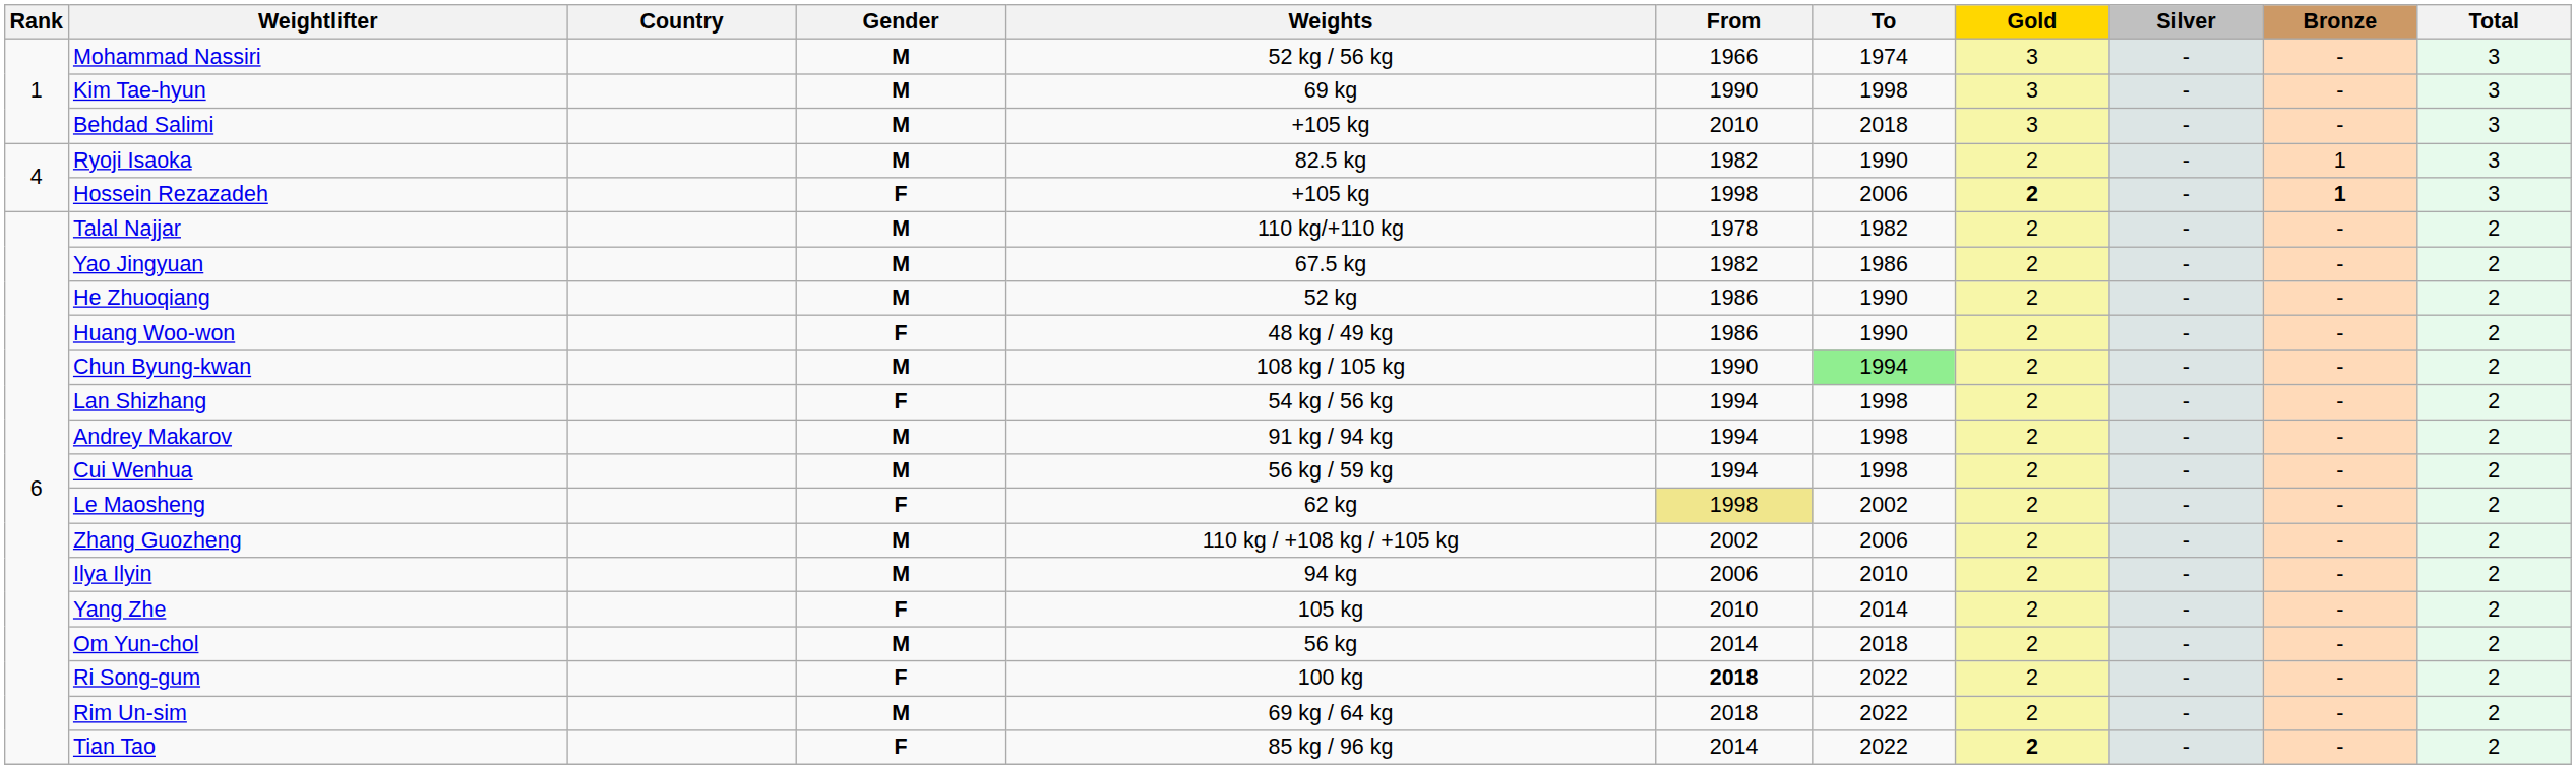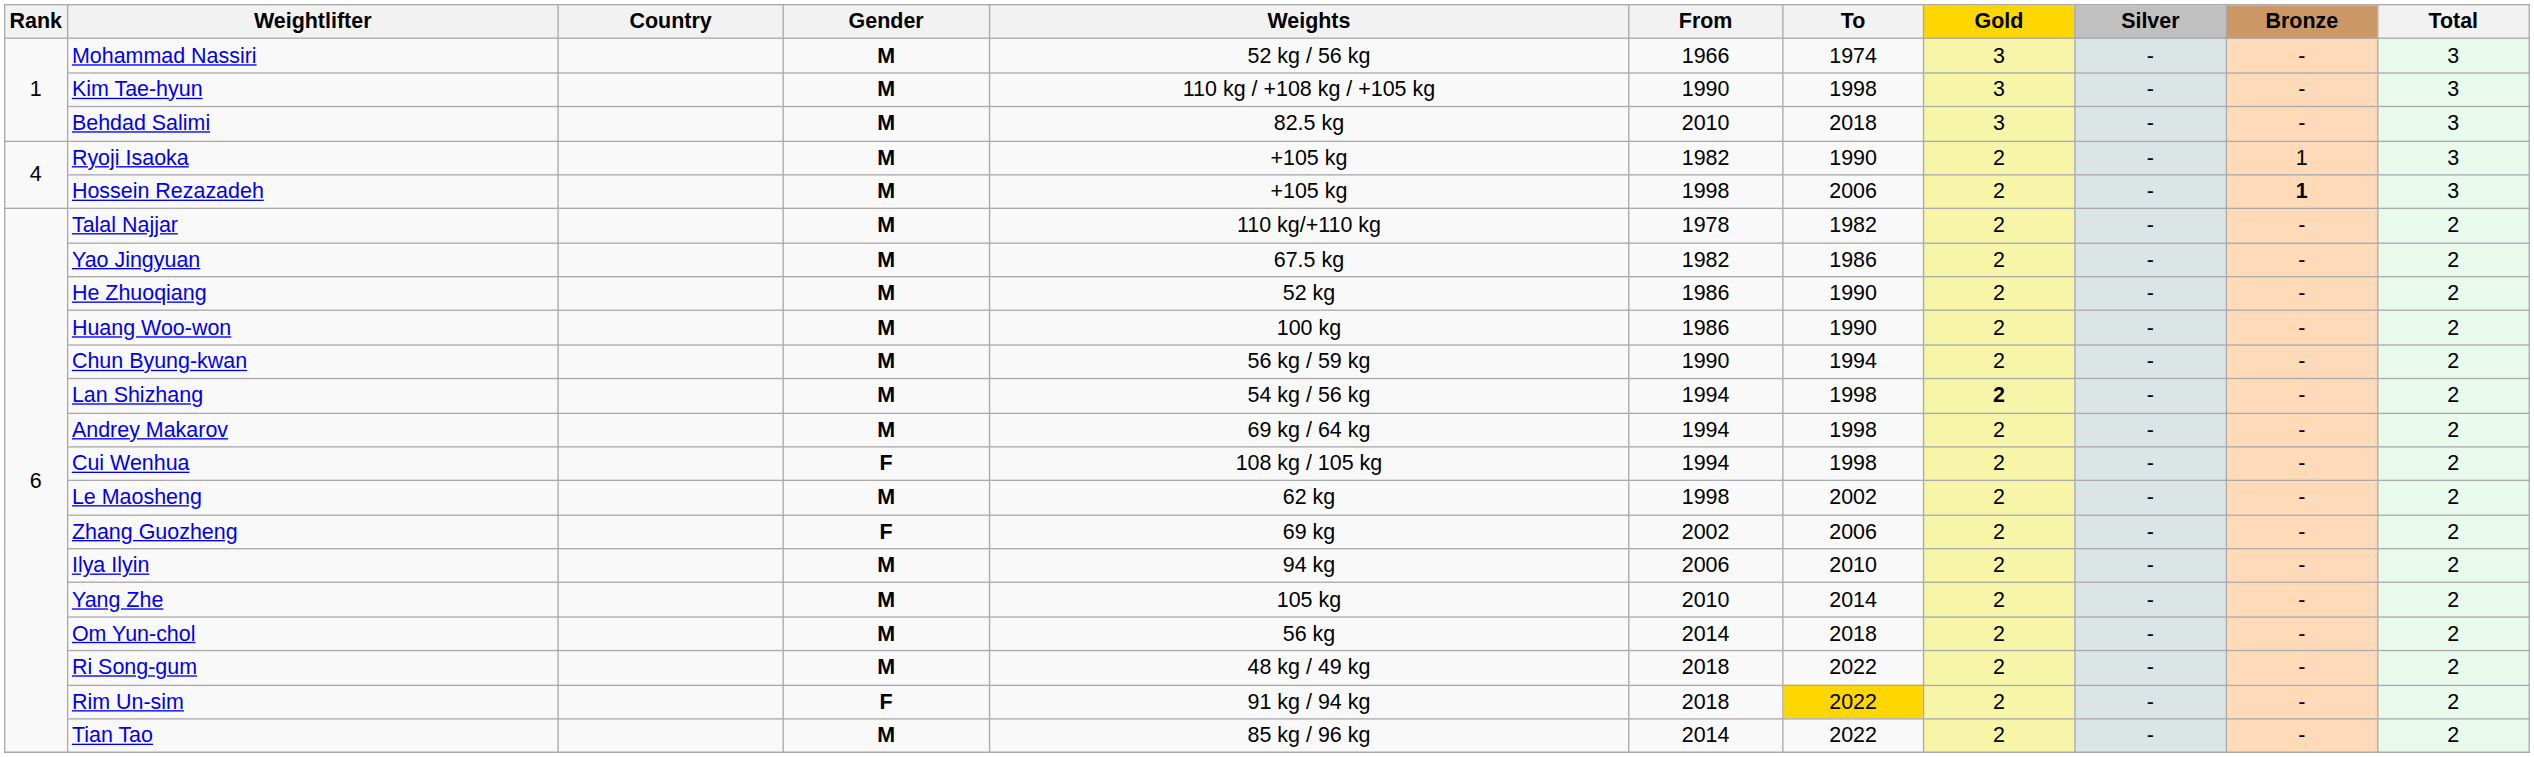 <table class="wikitable plainrowheaders" width=95% style="text-align:center;">
 <tr style="background-color:#EDEDED;">
 <th class="hintergrundfarbe5" style="width:1em">Rank</th>
 <th class="hintergrundfarbe5">Weightlifter</th>
 <th class="hintergrundfarbe5">Country</th>
 <th class="hintergrundfarbe5">Gender</th>
 <th class="hintergrundfarbe5">Weights</th>
 <th class="hintergrundfarbe5">From</th>
 <th class="hintergrundfarbe5">To</th>
 <th style="background:    gold; width:6%">Gold</th>
 <th style="background:  silver; width:6%">Silver</th>
 <th style="background: #CC9966; width:6%">Bronze</th>
 <th class="hintergrundfarbe5" style="width:6%">Total</th>
 </tr>
 <tr align="center">
 <td rowspan="3">1</td>
 <td align="left"><a href='#'>Mohammad Nassiri</a></td>
 <td align="left"></td>
 <td><strong>M</strong></td>
 <td>52 kg / 56 kg</td>
 <td>1966</td>
 <td>1974</td>
 <td bgcolor="#F7F6A8">3</td>
 <td bgcolor="#DCE5E5">-</td>
 <td bgcolor="#FFDAB9">-</td>
 <td bgcolor="#E7FAEC">3</td>
 </tr>
 <tr>
 <td align="left"><a href='#'>Kim Tae-hyun</a></td>
 <td align="left"></td>
 <td><strong>M</strong></td>
-<td>69 kg</td>
+<td>110 kg / +108 kg / +105 kg</td>
 <td>1990</td>
 <td>1998</td>
 <td bgcolor="#F7F6A8">3</td>
 <td bgcolor="#DCE5E5">-</td>
 <td bgcolor="#FFDAB9">-</td>
 <td bgcolor="#E7FAEC">3</td>
 </tr>
 <tr>
 <td align="left"><a href='#'>Behdad Salimi</a></td>
 <td align="left"></td>
 <td><strong>M</strong></td>
-<td>+105 kg</td>
+<td>82.5 kg</td>
 <td>2010</td>
 <td>2018</td>
 <td bgcolor="#F7F6A8">3</td>
 <td bgcolor="#DCE5E5">-</td>
 <td bgcolor="#FFDAB9">-</td>
 <td bgcolor="#E7FAEC">3</td>
 </tr>
 <tr align="center">
 <td rowspan="2">4</td>
 <td align="left"><a href='#'>Ryoji Isaoka</a></td>
 <td align="left"></td>
 <td><strong>M</strong></td>
-<td>82.5 kg</td>
+<td>+105 kg</td>
 <td>1982</td>
 <td>1990</td>
 <td bgcolor="#F7F6A8">2</td>
 <td bgcolor="#DCE5E5">-</td>
 <td bgcolor="#FFDAB9">1</td>
 <td bgcolor="#E7FAEC">3</td>
 </tr>
 <tr>
 <td align="left"><a href='#'>Hossein Rezazadeh</a></td>
 <td align="left"></td>
-<td><strong>F</strong></td>
+<td><strong>M</strong></td>
 <td>+105 kg</td>
 <td>1998</td>
 <td>2006</td>
-<td bgcolor="#F7F6A8"><strong>2</strong></td>
+<td bgcolor="#F7F6A8">2</td>
 <td bgcolor="#DCE5E5">-</td>
 <td bgcolor="#FFDAB9"><strong>1</strong></td>
 <td bgcolor="#E7FAEC">3</td>
 </tr>
 <tr align="center">
 <td rowspan="16">6</td>
 <td align="left"><a href='#'>Talal Najjar</a></td>
 <td align="left"></td>
 <td><strong>M</strong></td>
 <td>110 kg/+110 kg</td>
 <td>1978</td>
 <td>1982</td>
 <td bgcolor="#F7F6A8">2</td>
 <td bgcolor="#DCE5E5">-</td>
 <td bgcolor="#FFDAB9">-</td>
 <td bgcolor="#E7FAEC">2</td>
 </tr>
 <tr>
 <td align="left"><a href='#'>Yao Jingyuan</a></td>
 <td align="left"></td>
 <td><strong>M</strong></td>
 <td>67.5 kg</td>
 <td>1982</td>
 <td>1986</td>
 <td bgcolor="#F7F6A8">2</td>
 <td bgcolor="#DCE5E5">-</td>
 <td bgcolor="#FFDAB9">-</td>
 <td bgcolor="#E7FAEC">2</td>
 </tr>
 <tr>
 <td align="left"><a href='#'>He Zhuoqiang</a></td>
 <td align="left"></td>
 <td><strong>M</strong></td>
 <td>52 kg</td>
 <td>1986</td>
 <td>1990</td>
 <td bgcolor="#F7F6A8">2</td>
 <td bgcolor="#DCE5E5">-</td>
 <td bgcolor="#FFDAB9">-</td>
 <td bgcolor="#E7FAEC">2</td>
 </tr>
 <tr>
 <td align="left"><a href='#'>Huang Woo-won</a></td>
 <td align="left"></td>
-<td><strong>F</strong></td>
-<td>48 kg / 49 kg</td>
+<td><strong>M</strong></td>
+<td>100 kg</td>
 <td>1986</td>
 <td>1990</td>
 <td bgcolor="#F7F6A8">2</td>
 <td bgcolor="#DCE5E5">-</td>
 <td bgcolor="#FFDAB9">-</td>
 <td bgcolor="#E7FAEC">2</td>
 </tr>
 <tr>
 <td align="left"><a href='#'>Chun Byung-kwan</a></td>
 <td align="left"></td>
 <td><strong>M</strong></td>
-<td>108 kg / 105 kg</td>
+<td>56 kg / 59 kg</td>
 <td>1990</td>
-<td style="background: lightgreen;">1994</td>
+<td>1994</td>
 <td bgcolor="#F7F6A8">2</td>
 <td bgcolor="#DCE5E5">-</td>
 <td bgcolor="#FFDAB9">-</td>
 <td bgcolor="#E7FAEC">2</td>
 </tr>
 <tr>
 <td align="left"><a href='#'>Lan Shizhang</a></td>
 <td align="left"></td>
-<td><strong>F</strong></td>
+<td><strong>M</strong></td>
 <td>54 kg / 56 kg</td>
 <td>1994</td>
 <td>1998</td>
-<td bgcolor="#F7F6A8">2</td>
+<td bgcolor="#F7F6A8"><strong>2</strong></td>
 <td bgcolor="#DCE5E5">-</td>
 <td bgcolor="#FFDAB9">-</td>
 <td bgcolor="#E7FAEC">2</td>
 </tr>
 <tr>
 <td align="left"><a href='#'>Andrey Makarov</a></td>
 <td align="left"></td>
 <td><strong>M</strong></td>
-<td>91 kg / 94 kg</td>
+<td>69 kg / 64 kg</td>
 <td>1994</td>
 <td>1998</td>
 <td bgcolor="#F7F6A8">2</td>
 <td bgcolor="#DCE5E5">-</td>
 <td bgcolor="#FFDAB9">-</td>
 <td bgcolor="#E7FAEC">2</td>
 </tr>
 <tr>
 <td align="left"><a href='#'>Cui Wenhua</a></td>
 <td align="left"></td>
-<td><strong>M</strong></td>
-<td>56 kg / 59 kg</td>
+<td><strong>F</strong></td>
+<td>108 kg / 105 kg</td>
 <td>1994</td>
 <td>1998</td>
 <td bgcolor="#F7F6A8">2</td>
 <td bgcolor="#DCE5E5">-</td>
 <td bgcolor="#FFDAB9">-</td>
 <td bgcolor="#E7FAEC">2</td>
 </tr>
 <tr>
 <td align="left"><a href='#'>Le Maosheng</a></td>
 <td align="left"></td>
-<td><strong>F</strong></td>
+<td><strong>M</strong></td>
 <td>62 kg</td>
-<td style="background: khaki;">1998</td>
+<td>1998</td>
 <td>2002</td>
 <td bgcolor="#F7F6A8">2</td>
 <td bgcolor="#DCE5E5">-</td>
 <td bgcolor="#FFDAB9">-</td>
 <td bgcolor="#E7FAEC">2</td>
 </tr>
 <tr>
 <td align="left"><a href='#'>Zhang Guozheng</a></td>
 <td align="left"></td>
-<td><strong>M</strong></td>
-<td>110 kg / +108 kg / +105 kg</td>
+<td><strong>F</strong></td>
+<td>69 kg</td>
 <td>2002</td>
 <td>2006</td>
 <td bgcolor="#F7F6A8">2</td>
 <td bgcolor="#DCE5E5">-</td>
 <td bgcolor="#FFDAB9">-</td>
 <td bgcolor="#E7FAEC">2</td>
 </tr>
 <tr>
 <td align="left"><a href='#'>Ilya Ilyin</a></td>
 <td align="left"></td>
 <td><strong>M</strong></td>
 <td>94 kg</td>
 <td>2006</td>
 <td>2010</td>
 <td bgcolor="#F7F6A8">2</td>
 <td bgcolor="#DCE5E5">-</td>
 <td bgcolor="#FFDAB9">-</td>
 <td bgcolor="#E7FAEC">2</td>
 </tr>
 <tr>
 <td align="left"><a href='#'>Yang Zhe</a></td>
 <td align="left"></td>
-<td><strong>F</strong></td>
+<td><strong>M</strong></td>
 <td>105 kg</td>
 <td>2010</td>
 <td>2014</td>
 <td bgcolor="#F7F6A8">2</td>
 <td bgcolor="#DCE5E5">-</td>
 <td bgcolor="#FFDAB9">-</td>
 <td bgcolor="#E7FAEC">2</td>
 </tr>
 <tr>
 <td align="left"><a href='#'>Om Yun-chol</a></td>
 <td align="left"></td>
 <td><strong>M</strong></td>
 <td>56 kg</td>
 <td>2014</td>
 <td>2018</td>
 <td bgcolor="#F7F6A8">2</td>
 <td bgcolor="#DCE5E5">-</td>
 <td bgcolor="#FFDAB9">-</td>
 <td bgcolor="#E7FAEC">2</td>
 </tr>
 <tr>
 <td align="left"><a href='#'>Ri Song-gum</a></td>
 <td align="left"></td>
-<td><strong>F</strong></td>
-<td>100 kg</td>
-<td><strong>2018</strong></td>
+<td><strong>M</strong></td>
+<td>48 kg / 49 kg</td>
+<td>2018</td>
 <td>2022</td>
 <td bgcolor="#F7F6A8">2</td>
 <td bgcolor="#DCE5E5">-</td>
 <td bgcolor="#FFDAB9">-</td>
 <td bgcolor="#E7FAEC">2</td>
 </tr>
 <tr>
 <td align="left"><a href='#'>Rim Un-sim</a></td>
 <td align="left"></td>
-<td><strong>M</strong></td>
-<td>69 kg / 64 kg</td>
+<td><strong>F</strong></td>
+<td>91 kg / 94 kg</td>
 <td>2018</td>
-<td>2022</td>
+<td style="background: gold;">2022</td>
 <td bgcolor="#F7F6A8">2</td>
 <td bgcolor="#DCE5E5">-</td>
 <td bgcolor="#FFDAB9">-</td>
 <td bgcolor="#E7FAEC">2</td>
 </tr>
 <tr>
 <td align="left"><a href='#'>Tian Tao</a></td>
 <td align="left"></td>
-<td><strong>F</strong></td>
+<td><strong>M</strong></td>
 <td>85 kg / 96 kg</td>
 <td>2014</td>
 <td>2022</td>
-<td bgcolor="#F7F6A8"><strong>2</strong></td>
+<td bgcolor="#F7F6A8">2</td>
 <td bgcolor="#DCE5E5">-</td>
 <td bgcolor="#FFDAB9">-</td>
 <td bgcolor="#E7FAEC">2</td>
 </tr>
 <tr>
 </tr>
 </table>
